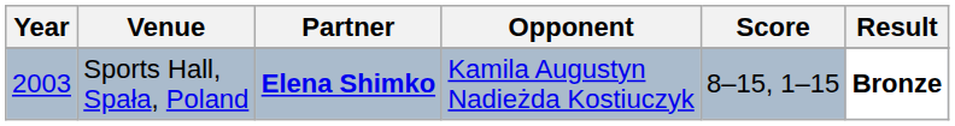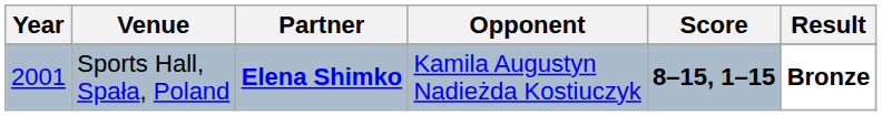 <table class="sortable wikitable" style="font-size: 90%;">
 <tr>
 <th>Year</th>
 <th>Venue</th>
 <th>Partner</th>
 <th>Opponent</th>
 <th>Score</th>
 <th>Result</th>
 </tr>
 <tr>
 </tr>
 <tr style="background:#AABBCC">
-<td align="center"><a href='#'>2003</a></td>
+<td align="center"><a href='#'>2001</a></td>
 <td align="left">Sports Hall,<br><a href='#'>Spała</a>, <a href='#'>Poland</a></td>
 <td align="left"><strong> <a href='#'>Elena Shimko</a></strong></td>
 <td align="left"> <a href='#'>Kamila Augustyn</a><br> <a href='#'>Nadieżda Kostiuczyk</a></td>
-<td align="left">8–15, 1–15</td>
+<td align="left"><strong>8–15, 1–15</strong></td>
 <td style="text-align:left; background:white"> <strong>Bronze</strong></td>
 </tr>
 </table>
